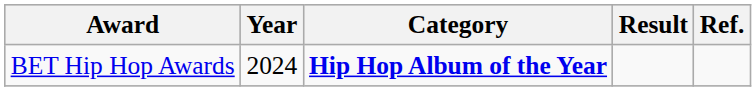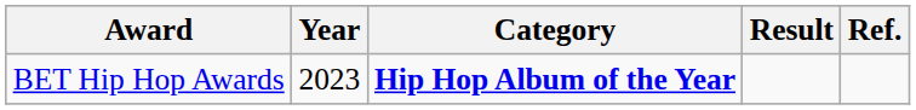 <table class="wikitable">
 <tr>
 <th>Award</th>
 <th>Year</th>
 <th>Category</th>
 <th>Result</th>
 <th>Ref.</th>
 </tr>
 <tr>
 <td><a href='#'>BET Hip Hop Awards</a></td>
-<td>2024</td>
+<td>2023</td>
 <td><strong><a href='#'>Hip Hop Album of the Year</a></strong></td>
 <td></td>
 <td style="text-align:center"></td>
 </tr>
 </table>
